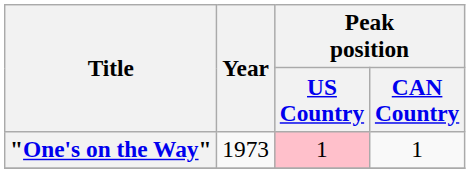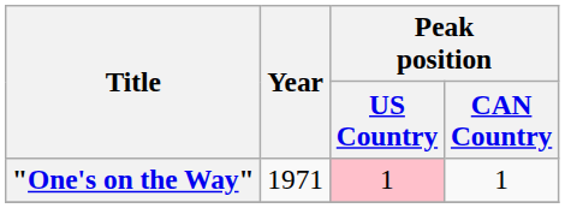 <table class="wikitable plainrowheaders" style="text-align:center;">
 <tr>
 <th scope="col" rowspan = "2">Title</th>
 <th scope="col" rowspan = "2">Year</th>
 <th scope="col" colspan="2">Peak<br>position</th>
 </tr>
 <tr>
 <th><a href='#'>US<br>Country</a><br></th>
 <th scope="col"><a href='#'>CAN<br>Country</a><br></th>
 </tr>
 <tr>
 <th scope = "row">"<a href='#'>One's on the Way</a>"</th>
-<td>1973</td>
+<td>1971</td>
 <td style="background: pink;">1</td>
 <td>1</td>
 </tr>
 <tr>
 </tr>
 </table>
